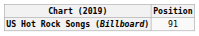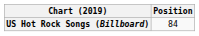 <table class="wikitable plainrowheaders" style="text-align:center">
 <tr>
 <th scope="col">Chart (2019)</th>
 <th scope="col">Position</th>
 </tr>
 <tr>
 <th scope="row">US Hot Rock Songs (<em>Billboard</em>)</th>
-<td>91</td>
+<td>84</td>
 </tr>
 </table>
